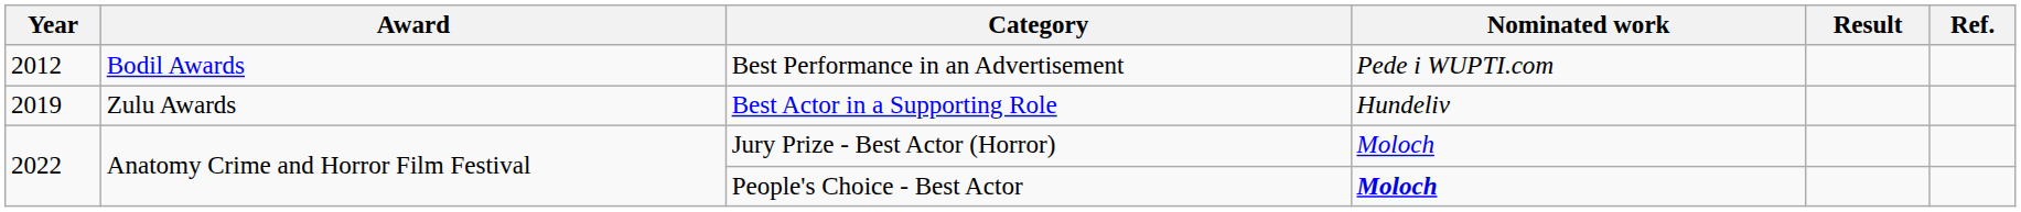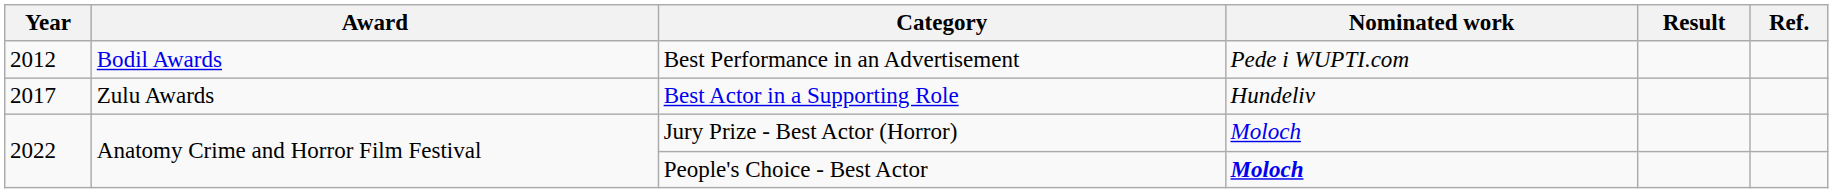 <table width="80%" class="wikitable">
 <tr>
 <th width="10">Year</th>
 <th width="250">Award</th>
 <th width="250">Category</th>
 <th width="180">Nominated work</th>
 <th width="30">Result</th>
 <th width="10">Ref.</th>
 </tr>
 <tr>
 <td>2012</td>
 <td><a href='#'>Bodil Awards</a></td>
 <td>Best Performance in an Advertisement</td>
 <td><em>Pede i WUPTI.com</em></td>
 <td></td>
 <td></td>
 </tr>
 <tr>
-<td>2019</td>
+<td>2017</td>
 <td>Zulu Awards</td>
 <td><a href='#'>Best Actor in a Supporting Role</a></td>
 <td><em>Hundeliv</em></td>
 <td></td>
 <td></td>
 </tr>
 <tr>
 <td rowspan="2">2022</td>
 <td rowspan="2">Anatomy Crime and Horror Film Festival</td>
 <td>Jury Prize - Best Actor (Horror)</td>
 <td><em><a href='#'>Moloch</a></em></td>
 <td></td>
 <td></td>
 </tr>
 <tr>
 <td>People's Choice - Best Actor</td>
 <td><strong><em><a href='#'>Moloch</a></em></strong></td>
 <td></td>
 <td></td>
 </tr>
 </table>
